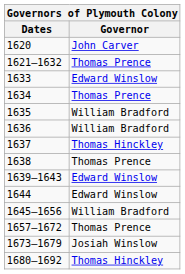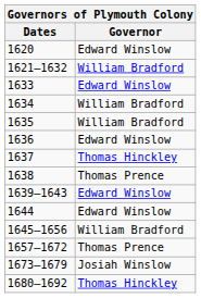 <table class="wikitable" style="float:left; margin-right:1em">
 <tr>
 <th colspan=3>Governors of Plymouth Colony</th>
 </tr>
 <tr>
 <th>Dates</th>
 <th>Governor</th>
 </tr>
 <tr>
 <td>1620</td>
-<td><a href='#'>John Carver</a></td>
+<td>Edward Winslow</td>
 </tr>
 <tr>
 <td>1621–1632</td>
-<td><a href='#'>Thomas Prence</a></td>
+<td><a href='#'>William Bradford</a></td>
 </tr>
 <tr>
 <td>1633</td>
 <td><a href='#'>Edward Winslow</a></td>
 </tr>
 <tr>
 <td>1634</td>
-<td><a href='#'>Thomas Prence</a></td>
+<td>William Bradford</td>
 </tr>
 <tr>
 <td>1635</td>
 <td>William Bradford</td>
 </tr>
 <tr>
 <td>1636</td>
-<td>William Bradford</td>
+<td>Edward Winslow</td>
 </tr>
 <tr>
 <td>1637</td>
 <td><a href='#'>Thomas Hinckley</a></td>
 </tr>
 <tr>
 <td>1638</td>
 <td>Thomas Prence</td>
 </tr>
 <tr>
 <td>1639–1643</td>
 <td><a href='#'>Edward Winslow</a></td>
 </tr>
 <tr>
 <td>1644</td>
 <td>Edward Winslow</td>
 </tr>
 <tr>
 <td>1645–1656</td>
 <td>William Bradford</td>
 </tr>
 <tr>
 <td>1657–1672</td>
 <td>Thomas Prence</td>
 </tr>
 <tr>
 <td>1673–1679</td>
 <td>Josiah Winslow</td>
 </tr>
 <tr>
 <td>1680–1692</td>
 <td><a href='#'>Thomas Hinckley</a></td>
 </tr>
 </table>
